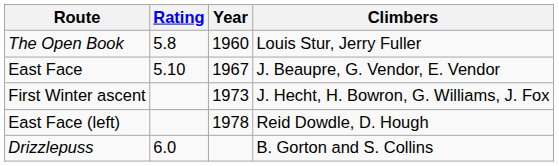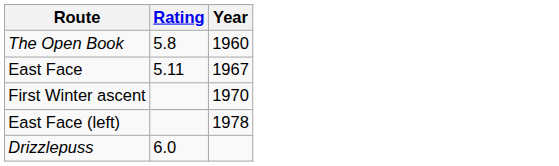 <table class="wikitable">
 <tr>
 <th>Route</th>
 <th><a href='#'>Rating</a></th>
 <th>Year</th>
-<th>Climbers</th>
 </tr>
 <tr>
 <td><em>The Open Book</em></td>
 <td>5.8</td>
 <td>1960</td>
-<td>Louis Stur, Jerry Fuller</td>
 </tr>
 <tr>
 <td>East Face</td>
-<td>5.10</td>
+<td>5.11</td>
 <td>1967</td>
-<td>J. Beaupre, G. Vendor, E. Vendor</td>
 </tr>
 <tr>
 <td>First Winter ascent</td>
 <td></td>
-<td>1973</td>
-<td>J. Hecht, H. Bowron, G. Williams, J. Fox</td>
+<td>1970</td>
 </tr>
 <tr>
 <td>East Face (left)</td>
 <td></td>
 <td>1978</td>
-<td>Reid Dowdle, D. Hough</td>
 </tr>
 <tr>
 <td><em>Drizzlepuss</em></td>
 <td>6.0</td>
 <td></td>
-<td>B. Gorton and S. Collins</td>
 </tr>
 </table>
